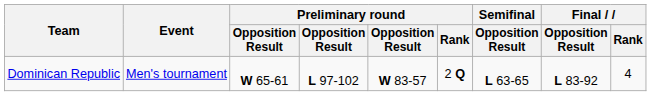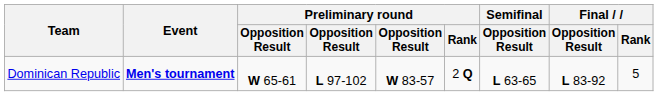 <table class=wikitable style=font-size:90%;text-align:center>
 <tr>
 <th rowspan=2>Team</th>
 <th rowspan=2>Event</th>
 <th colspan=4>Preliminary round</th>
 <th>Semifinal</th>
 <th colspan=2>Final /  / </th>
 </tr>
 <tr style=font-size:95%>
 <th>Opposition<br>Result</th>
 <th>Opposition<br>Result</th>
 <th>Opposition<br>Result</th>
 <th>Rank</th>
 <th>Opposition<br>Result</th>
 <th>Opposition<br>Result</th>
 <th>Rank</th>
 </tr>
 <tr>
 <td align=left><a href='#'>Dominican Republic</a></td>
-<td align=left><a href='#'>Men's tournament</a></td>
+<td align=left><strong><a href='#'>Men's tournament</a></strong></td>
 <td><br> <strong>W</strong> 65-61</td>
 <td><br> <strong>L</strong> 97-102</td>
 <td><br> <strong>W</strong> 83-57</td>
 <td>2 <strong>Q</strong></td>
 <td><br><strong>L</strong> 63-65</td>
 <td><br><strong>L</strong> 83-92</td>
-<td>4</td>
+<td>5</td>
 </tr>
 </table>
